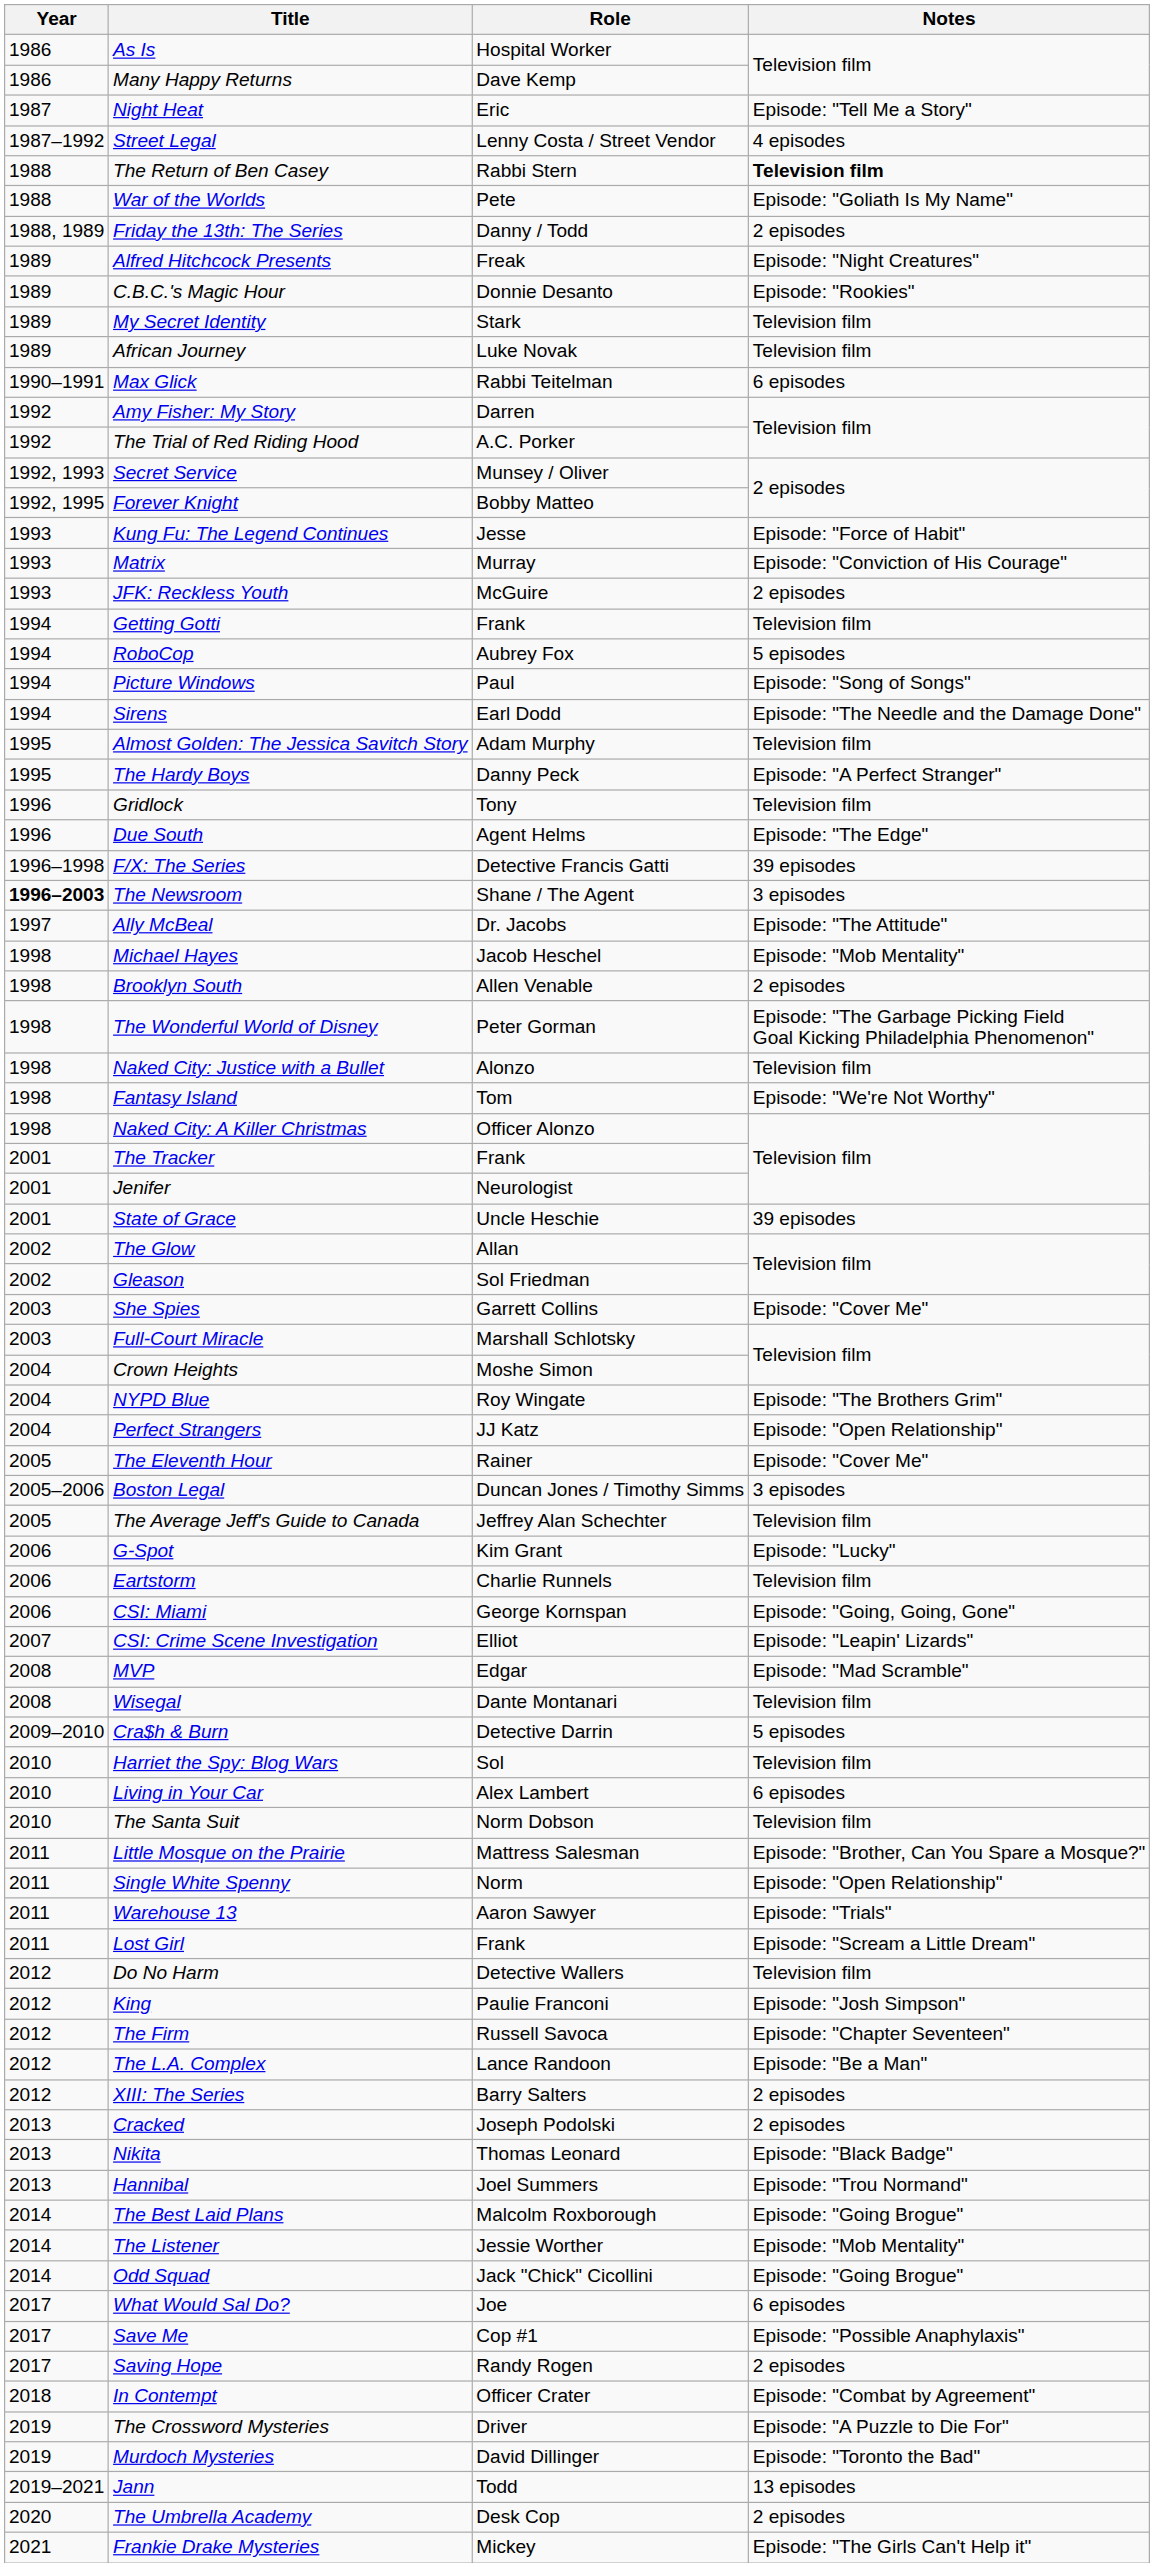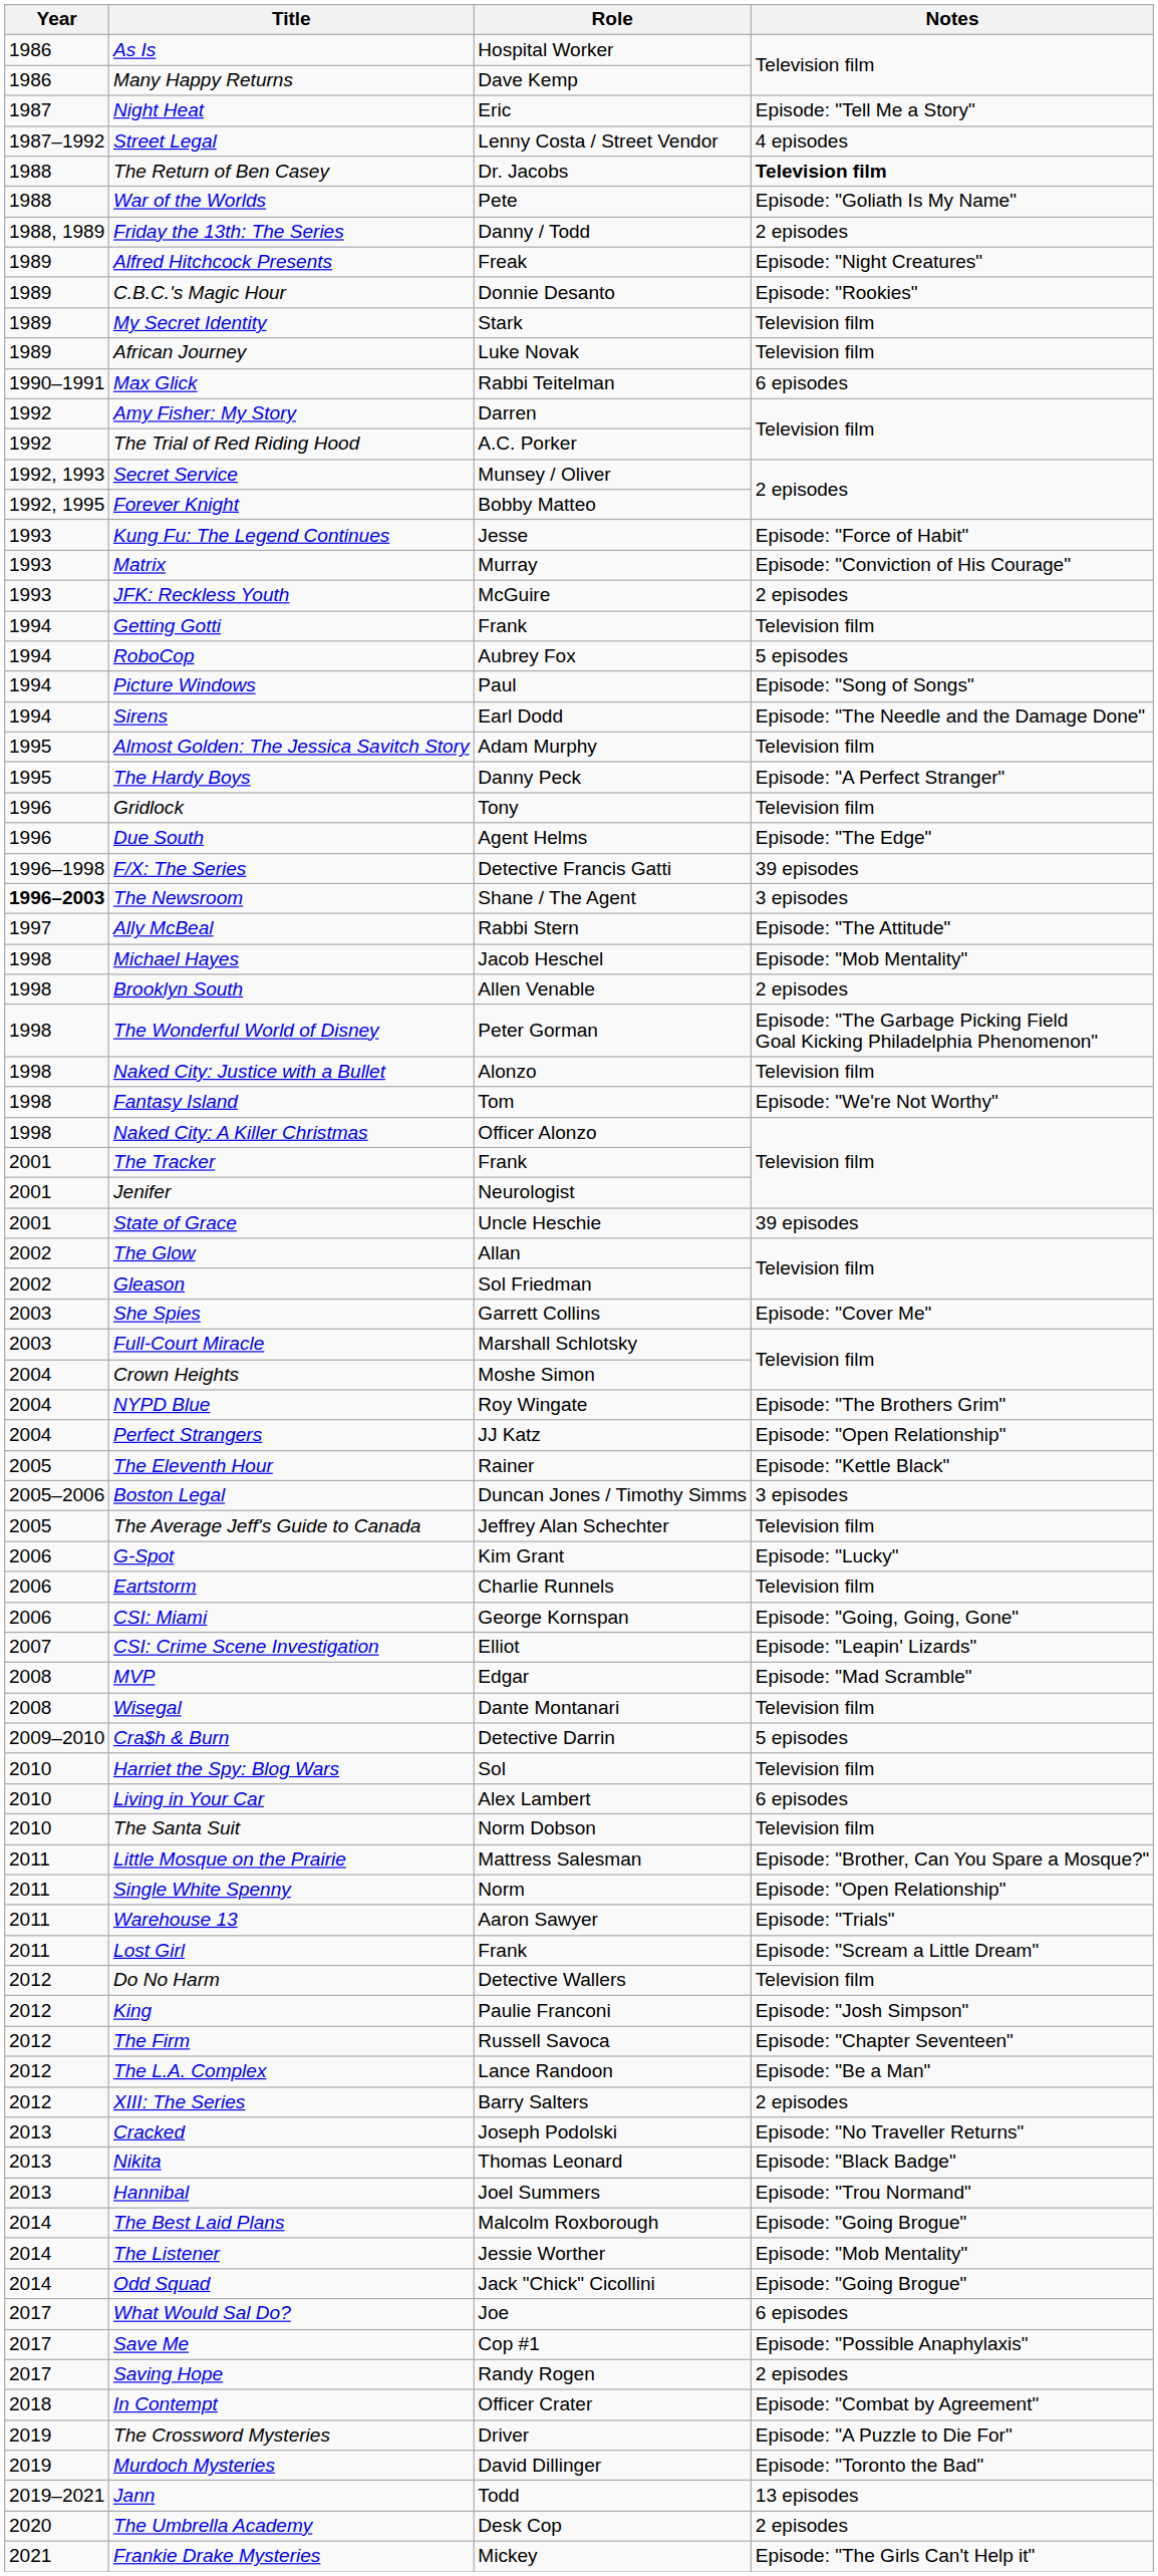 <table class="wikitable sortable">
 <tr>
 <th>Year</th>
 <th>Title</th>
 <th>Role</th>
 <th class="unsortable">Notes</th>
 </tr>
 <tr>
 <td>1986</td>
 <td><a href='#'><em>As Is</em></a></td>
 <td>Hospital Worker</td>
 <td rowspan="2">Television film</td>
 </tr>
 <tr>
 <td>1986</td>
 <td><em>Many Happy Returns</em></td>
 <td>Dave Kemp</td>
 </tr>
 <tr>
 <td>1987</td>
 <td><em><a href='#'>Night Heat</a></em></td>
 <td>Eric</td>
 <td>Episode: "Tell Me a Story"</td>
 </tr>
 <tr>
 <td>1987–1992</td>
 <td><a href='#'><em>Street Legal</em></a></td>
 <td>Lenny Costa / Street Vendor</td>
 <td>4 episodes</td>
 </tr>
 <tr>
 <td>1988</td>
 <td data-sort-value="Return of Ben Casey, The"><em>The Return of Ben Casey</em></td>
-<td>Rabbi Stern</td>
+<td>Dr. Jacobs</td>
 <td><strong>Television film</strong></td>
 </tr>
 <tr>
 <td>1988</td>
 <td><a href='#'><em>War of the Worlds</em></a></td>
 <td>Pete</td>
 <td>Episode: "Goliath Is My Name"</td>
 </tr>
 <tr>
 <td>1988, 1989</td>
 <td><em><a href='#'>Friday the 13th: The Series</a></em></td>
 <td>Danny / Todd</td>
 <td>2 episodes</td>
 </tr>
 <tr>
 <td>1989</td>
 <td><a href='#'><em>Alfred Hitchcock Presents</em></a></td>
 <td>Freak</td>
 <td>Episode: "Night Creatures"</td>
 </tr>
 <tr>
 <td>1989</td>
 <td><em>C.B.C.'s Magic Hour</em></td>
 <td>Donnie Desanto</td>
 <td>Episode: "Rookies"</td>
 </tr>
 <tr>
 <td>1989</td>
 <td><em><a href='#'>My Secret Identity</a></em></td>
 <td>Stark</td>
 <td>Television film</td>
 </tr>
 <tr>
 <td>1989</td>
 <td><em>African Journey</em></td>
 <td>Luke Novak</td>
 <td>Television film</td>
 </tr>
 <tr>
 <td>1990–1991</td>
 <td><em><a href='#'>Max Glick</a></em></td>
 <td>Rabbi Teitelman</td>
 <td>6 episodes</td>
 </tr>
 <tr>
 <td>1992</td>
 <td><em><a href='#'>Amy Fisher: My Story</a></em></td>
 <td>Darren</td>
 <td rowspan="2">Television film</td>
 </tr>
 <tr>
 <td>1992</td>
 <td data-sort-value="Trial of Red Riding Hood, The"><em>The Trial of Red Riding Hood</em></td>
 <td>A.C. Porker</td>
 </tr>
 <tr>
 <td>1992, 1993</td>
 <td><a href='#'><em>Secret Service</em></a></td>
 <td>Munsey / Oliver</td>
 <td rowspan="2">2 episodes</td>
 </tr>
 <tr>
 <td>1992, 1995</td>
 <td><em><a href='#'>Forever Knight</a></em></td>
 <td>Bobby Matteo</td>
 </tr>
 <tr>
 <td>1993</td>
 <td><em><a href='#'>Kung Fu: The Legend Continues</a></em></td>
 <td>Jesse</td>
 <td>Episode: "Force of Habit"</td>
 </tr>
 <tr>
 <td>1993</td>
 <td><a href='#'><em>Matrix</em></a></td>
 <td>Murray</td>
 <td>Episode: "Conviction of His Courage"</td>
 </tr>
 <tr>
 <td>1993</td>
 <td><em><a href='#'>JFK: Reckless Youth</a></em></td>
 <td>McGuire</td>
 <td>2 episodes</td>
 </tr>
 <tr>
 <td>1994</td>
 <td><em><a href='#'>Getting Gotti</a></em></td>
 <td>Frank</td>
 <td>Television film</td>
 </tr>
 <tr>
 <td>1994</td>
 <td><a href='#'><em>RoboCop</em></a></td>
 <td>Aubrey Fox</td>
 <td>5 episodes</td>
 </tr>
 <tr>
 <td>1994</td>
 <td><em><a href='#'>Picture Windows</a></em></td>
 <td>Paul</td>
 <td>Episode: "Song of Songs"</td>
 </tr>
 <tr>
 <td>1994</td>
 <td><a href='#'><em>Sirens</em></a></td>
 <td>Earl Dodd</td>
 <td>Episode: "The Needle and the Damage Done"</td>
 </tr>
 <tr>
 <td>1995</td>
 <td><em><a href='#'>Almost Golden: The Jessica Savitch Story</a></em></td>
 <td>Adam Murphy</td>
 <td>Television film</td>
 </tr>
 <tr>
 <td>1995</td>
 <td data-sort-value="Hardy Boys, The"><a href='#'><em>The Hardy Boys</em></a></td>
 <td>Danny Peck</td>
 <td>Episode: "A Perfect Stranger"</td>
 </tr>
 <tr>
 <td>1996</td>
 <td><em>Gridlock</em></td>
 <td>Tony</td>
 <td>Television film</td>
 </tr>
 <tr>
 <td>1996</td>
 <td><em><a href='#'>Due South</a></em></td>
 <td>Agent Helms</td>
 <td>Episode: "The Edge"</td>
 </tr>
 <tr>
 <td>1996–1998</td>
 <td><em><a href='#'>F/X: The Series</a></em></td>
 <td>Detective Francis Gatti</td>
 <td>39 episodes</td>
 </tr>
 <tr>
 <td><strong>1996–2003</strong></td>
 <td data-sort-value="Newsroom, The"><a href='#'><em>The Newsroom</em></a></td>
 <td>Shane / The Agent</td>
 <td>3 episodes</td>
 </tr>
 <tr>
 <td>1997</td>
 <td><em><a href='#'>Ally McBeal</a></em></td>
-<td>Dr. Jacobs</td>
+<td>Rabbi Stern</td>
 <td>Episode: "The Attitude"</td>
 </tr>
 <tr>
 <td>1998</td>
 <td><a href='#'><em>Michael Hayes</em></a></td>
 <td>Jacob Heschel</td>
 <td>Episode: "Mob Mentality"</td>
 </tr>
 <tr>
 <td>1998</td>
 <td><em><a href='#'>Brooklyn South</a></em></td>
 <td>Allen Venable</td>
 <td>2 episodes</td>
 </tr>
 <tr>
 <td>1998</td>
 <td data-sort-value="Wonderful World of Disney, The"><em><a href='#'>The Wonderful World of Disney</a></em></td>
 <td>Peter Gorman</td>
 <td>Episode: "The Garbage Picking Field<br>Goal Kicking Philadelphia Phenomenon"</td>
 </tr>
 <tr>
 <td>1998</td>
 <td><em><a href='#'>Naked City: Justice with a Bullet</a></em></td>
 <td>Alonzo</td>
 <td>Television film</td>
 </tr>
 <tr>
 <td>1998</td>
 <td><a href='#'><em>Fantasy Island</em></a></td>
 <td>Tom</td>
 <td>Episode: "We're Not Worthy"</td>
 </tr>
 <tr>
 <td>1998</td>
 <td><em><a href='#'>Naked City: A Killer Christmas</a></em></td>
 <td>Officer Alonzo</td>
 <td rowspan="3">Television film</td>
 </tr>
 <tr>
 <td>2001</td>
 <td data-sort-value="Tracker, The"><a href='#'><em>The Tracker</em></a></td>
 <td>Frank</td>
 </tr>
 <tr>
 <td>2001</td>
 <td><em>Jenifer</em></td>
 <td>Neurologist</td>
 </tr>
 <tr>
 <td>2001</td>
 <td><a href='#'><em>State of Grace</em></a></td>
 <td>Uncle Heschie</td>
 <td>39 episodes</td>
 </tr>
 <tr>
 <td>2002</td>
 <td data-sort-value="Glow, The"><a href='#'><em>The Glow</em></a></td>
 <td>Allan</td>
 <td rowspan="2">Television film</td>
 </tr>
 <tr>
 <td>2002</td>
 <td><a href='#'><em>Gleason</em></a></td>
 <td>Sol Friedman</td>
 </tr>
 <tr>
 <td>2003</td>
 <td><em><a href='#'>She Spies</a></em></td>
 <td>Garrett Collins</td>
 <td>Episode: "Cover Me"</td>
 </tr>
 <tr>
 <td>2003</td>
 <td><em><a href='#'>Full-Court Miracle</a></em></td>
 <td>Marshall Schlotsky</td>
 <td rowspan="2">Television film</td>
 </tr>
 <tr>
 <td>2004</td>
 <td><em>Crown Heights</em></td>
 <td>Moshe Simon</td>
 </tr>
 <tr>
 <td>2004</td>
 <td><em><a href='#'>NYPD Blue</a></em></td>
 <td>Roy Wingate</td>
 <td>Episode: "The Brothers Grim"</td>
 </tr>
 <tr>
 <td>2004</td>
 <td><a href='#'><em>Perfect Strangers</em></a></td>
 <td>JJ Katz</td>
 <td>Episode: "Open Relationship"</td>
 </tr>
 <tr>
 <td>2005</td>
 <td data-sort-value="Eleventh Hour, The"><a href='#'><em>The Eleventh Hour</em></a></td>
 <td>Rainer</td>
-<td>Episode: "Cover Me"</td>
+<td>Episode: "Kettle Black"</td>
 </tr>
 <tr>
 <td>2005–2006</td>
 <td><em><a href='#'>Boston Legal</a></em></td>
 <td>Duncan Jones / Timothy Simms</td>
 <td>3 episodes</td>
 </tr>
 <tr>
 <td>2005</td>
 <td data-sort-value="Average Jeff's Guide to Canada, The"><em>The Average Jeff's Guide to Canada</em></td>
 <td>Jeffrey Alan Schechter</td>
 <td>Television film</td>
 </tr>
 <tr>
 <td>2006</td>
 <td><a href='#'><em>G-Spot</em></a></td>
 <td>Kim Grant</td>
 <td>Episode: "Lucky"</td>
 </tr>
 <tr>
 <td>2006</td>
 <td><em><a href='#'>Eartstorm</a></em></td>
 <td>Charlie Runnels</td>
 <td>Television film</td>
 </tr>
 <tr>
 <td>2006</td>
 <td><em><a href='#'>CSI: Miami</a></em></td>
 <td>George Kornspan</td>
 <td>Episode: "Going, Going, Gone"</td>
 </tr>
 <tr>
 <td>2007</td>
 <td><em><a href='#'>CSI: Crime Scene Investigation</a></em></td>
 <td>Elliot</td>
 <td>Episode: "Leapin' Lizards"</td>
 </tr>
 <tr>
 <td>2008</td>
 <td><a href='#'><em>MVP</em></a></td>
 <td>Edgar</td>
 <td>Episode: "Mad Scramble"</td>
 </tr>
 <tr>
 <td>2008</td>
 <td><em><a href='#'>Wisegal</a></em></td>
 <td>Dante Montanari</td>
 <td>Television film</td>
 </tr>
 <tr>
 <td>2009–2010</td>
 <td><em><a href='#'>Cra$h & Burn</a></em></td>
 <td>Detective Darrin</td>
 <td>5 episodes</td>
 </tr>
 <tr>
 <td>2010</td>
 <td><em><a href='#'>Harriet the Spy: Blog Wars</a></em></td>
 <td>Sol</td>
 <td>Television film</td>
 </tr>
 <tr>
 <td>2010</td>
 <td><em><a href='#'>Living in Your Car</a></em></td>
 <td>Alex Lambert</td>
 <td>6 episodes</td>
 </tr>
 <tr>
 <td>2010</td>
 <td data-sort-value="Santa Suit, The"><em>The Santa Suit</em></td>
 <td>Norm Dobson</td>
 <td>Television film</td>
 </tr>
 <tr>
 <td>2011</td>
 <td><em><a href='#'>Little Mosque on the Prairie</a></em></td>
 <td>Mattress Salesman</td>
 <td>Episode: "Brother, Can You Spare a Mosque?"</td>
 </tr>
 <tr>
 <td>2011</td>
 <td><em><a href='#'>Single White Spenny</a></em></td>
 <td>Norm</td>
 <td>Episode: "Open Relationship"</td>
 </tr>
 <tr>
 <td>2011</td>
 <td><em><a href='#'>Warehouse 13</a></em></td>
 <td>Aaron Sawyer</td>
 <td>Episode: "Trials"</td>
 </tr>
 <tr>
 <td>2011</td>
 <td><em><a href='#'>Lost Girl</a></em></td>
 <td>Frank</td>
 <td>Episode: "Scream a Little Dream"</td>
 </tr>
 <tr>
 <td>2012</td>
 <td><em>Do No Harm</em></td>
 <td>Detective Wallers</td>
 <td>Television film</td>
 </tr>
 <tr>
 <td>2012</td>
 <td><a href='#'><em>King</em></a></td>
 <td>Paulie Franconi</td>
 <td>Episode: "Josh Simpson"</td>
 </tr>
 <tr>
 <td>2012</td>
 <td data-sort-value="Firm, The"><a href='#'><em>The Firm</em></a></td>
 <td>Russell Savoca</td>
 <td>Episode: "Chapter Seventeen"</td>
 </tr>
 <tr>
 <td>2012</td>
 <td data-sort-value="L.A. Complex, The"><em><a href='#'>The L.A. Complex</a></em></td>
 <td>Lance Randoon</td>
 <td>Episode: "Be a Man"</td>
 </tr>
 <tr>
 <td>2012</td>
 <td><em><a href='#'>XIII: The Series</a></em></td>
 <td>Barry Salters</td>
 <td>2 episodes</td>
 </tr>
 <tr>
 <td>2013</td>
 <td><a href='#'><em>Cracked</em></a></td>
 <td>Joseph Podolski</td>
-<td>2 episodes</td>
+<td>Episode: "No Traveller Returns"</td>
 </tr>
 <tr>
 <td>2013</td>
 <td><a href='#'><em>Nikita</em></a></td>
 <td>Thomas Leonard</td>
 <td>Episode: "Black Badge"</td>
 </tr>
 <tr>
 <td>2013</td>
 <td><a href='#'><em>Hannibal</em></a></td>
 <td>Joel Summers</td>
 <td>Episode: "Trou Normand"</td>
 </tr>
 <tr>
 <td>2014</td>
 <td data-sort-value="Best Laid Plans, The"><a href='#'><em>The Best Laid Plans</em></a></td>
 <td>Malcolm Roxborough</td>
 <td>Episode: "Going Brogue"</td>
 </tr>
 <tr>
 <td>2014</td>
 <td data-sort-value="Listener, The"><a href='#'><em>The Listener</em></a></td>
 <td>Jessie Worther</td>
 <td>Episode: "Mob Mentality"</td>
 </tr>
 <tr>
 <td>2014</td>
 <td><em><a href='#'>Odd Squad</a></em></td>
 <td>Jack "Chick" Cicollini</td>
 <td>Episode: "Going Brogue"</td>
 </tr>
 <tr>
 <td>2017</td>
 <td><em><a href='#'>What Would Sal Do?</a></em></td>
 <td>Joe</td>
 <td>6 episodes</td>
 </tr>
 <tr>
 <td>2017</td>
 <td><em><a href='#'>Save Me</a></em></td>
 <td>Cop #1</td>
 <td>Episode: "Possible Anaphylaxis"</td>
 </tr>
 <tr>
 <td>2017</td>
 <td><em><a href='#'>Saving Hope</a></em></td>
 <td>Randy Rogen</td>
 <td>2 episodes</td>
 </tr>
 <tr>
 <td>2018</td>
 <td><em><a href='#'>In Contempt</a></em></td>
 <td>Officer Crater</td>
 <td>Episode: "Combat by Agreement"</td>
 </tr>
 <tr>
 <td>2019</td>
 <td data-sort-value="Crossword Mysteries, The"><em>The Crossword Mysteries</em></td>
 <td>Driver</td>
 <td>Episode: "A Puzzle to Die For"</td>
 </tr>
 <tr>
 <td>2019</td>
 <td><em><a href='#'>Murdoch Mysteries</a></em></td>
 <td>David Dillinger</td>
 <td>Episode: "Toronto the Bad"</td>
 </tr>
 <tr>
 <td>2019–2021</td>
 <td><a href='#'><em>Jann</em></a></td>
 <td>Todd</td>
 <td>13 episodes</td>
 </tr>
 <tr>
 <td>2020</td>
 <td data-sort-value="Umbrella Academy, The"><a href='#'><em>The Umbrella Academy</em></a></td>
 <td>Desk Cop</td>
 <td>2 episodes</td>
 </tr>
 <tr>
 <td>2021</td>
 <td><em><a href='#'>Frankie Drake Mysteries</a></em></td>
 <td>Mickey</td>
 <td>Episode: "The Girls Can't Help it"</td>
 </tr>
 </table>
